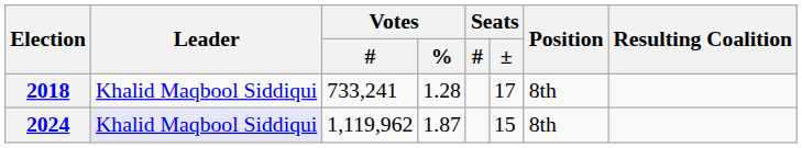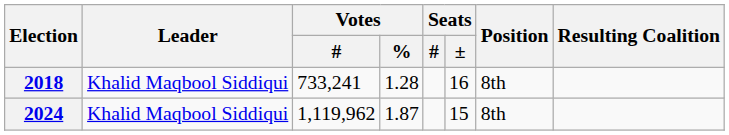 <table class="wikitable">
 <tr>
 <th rowspan="2">Election</th>
 <th rowspan="2">Leader</th>
 <th colspan="2">Votes</th>
 <th colspan="2">Seats</th>
 <th rowspan="2">Position</th>
 <th rowspan="2">Resulting Coalition</th>
 </tr>
 <tr>
 <th>#</th>
 <th>%</th>
 <th>#</th>
 <th>±</th>
 </tr>
 <tr>
 <th><a href='#'>2018</a></th>
 <td><a href='#'>Khalid Maqbool Siddiqui</a></td>
 <td>733,241</td>
 <td>1.28</td>
 <td></td>
-<td> 17</td>
+<td> 16</td>
 <td>8th</td>
 <td><br></td>
 </tr>
 <tr>
 <th><a href='#'>2024</a></th>
-<td style="background: lavender;"><a href='#'>Khalid Maqbool Siddiqui</a></td>
+<td><a href='#'>Khalid Maqbool Siddiqui</a></td>
 <td>1,119,962</td>
 <td>1.87</td>
 <td></td>
 <td> 15</td>
 <td>8th</td>
 <td></td>
 </tr>
 </table>
